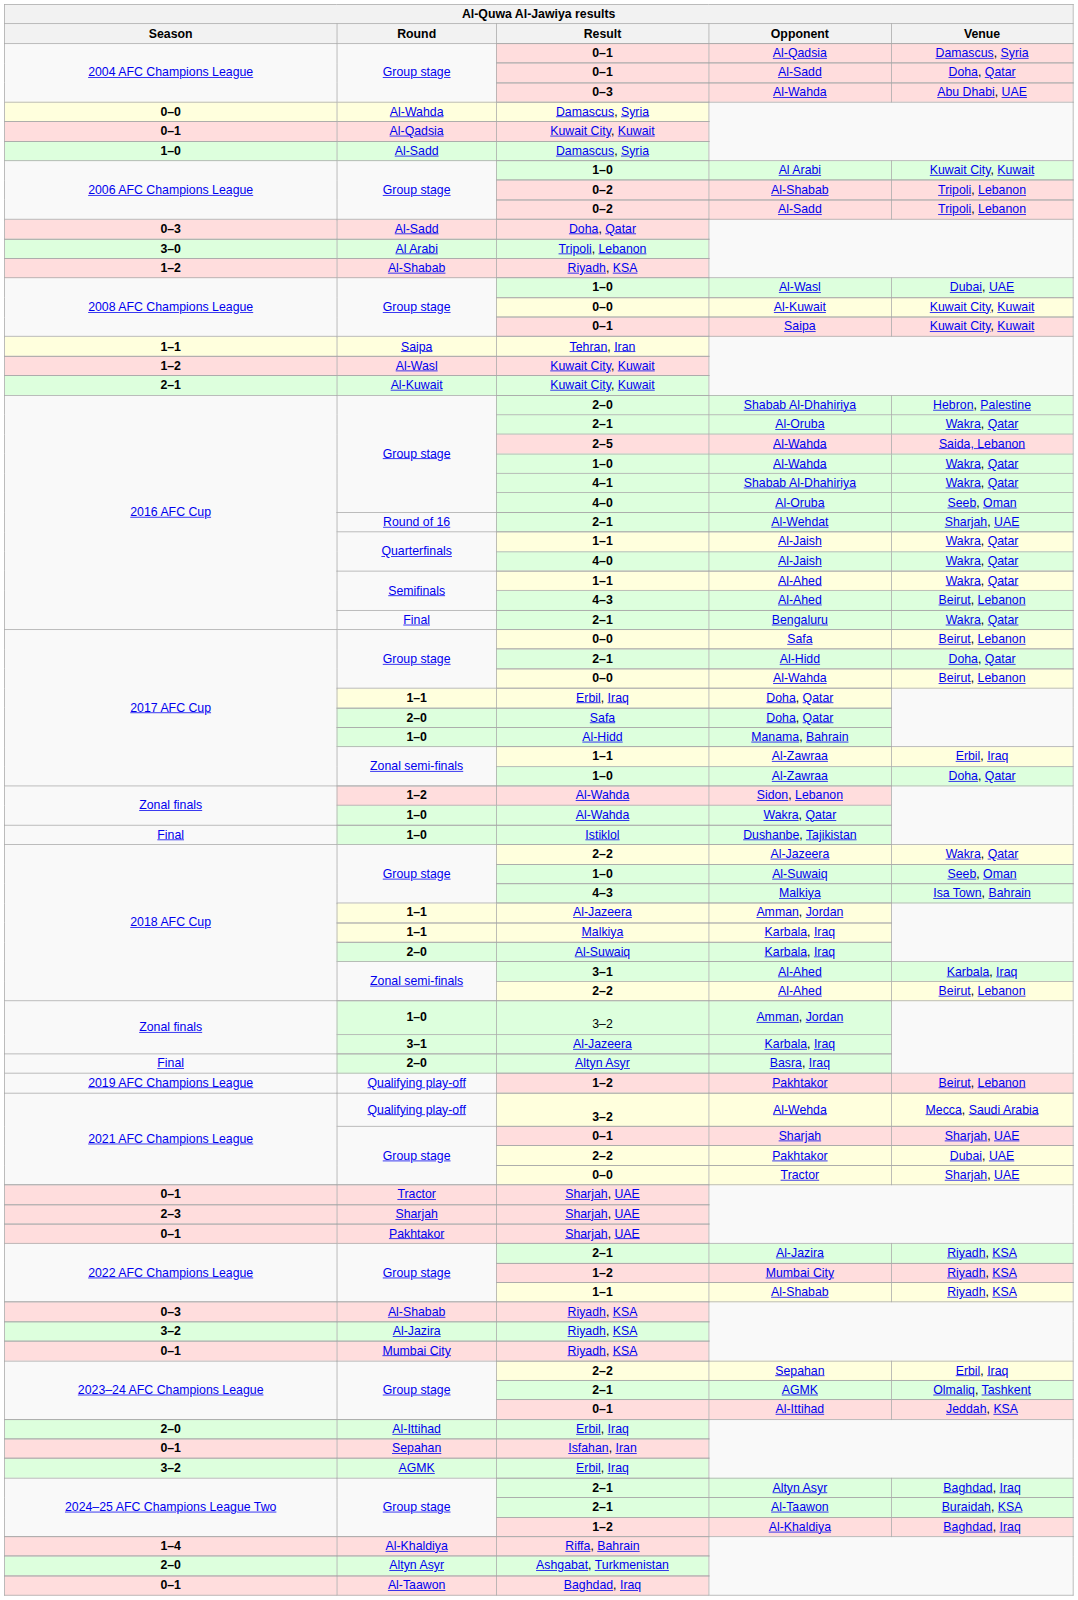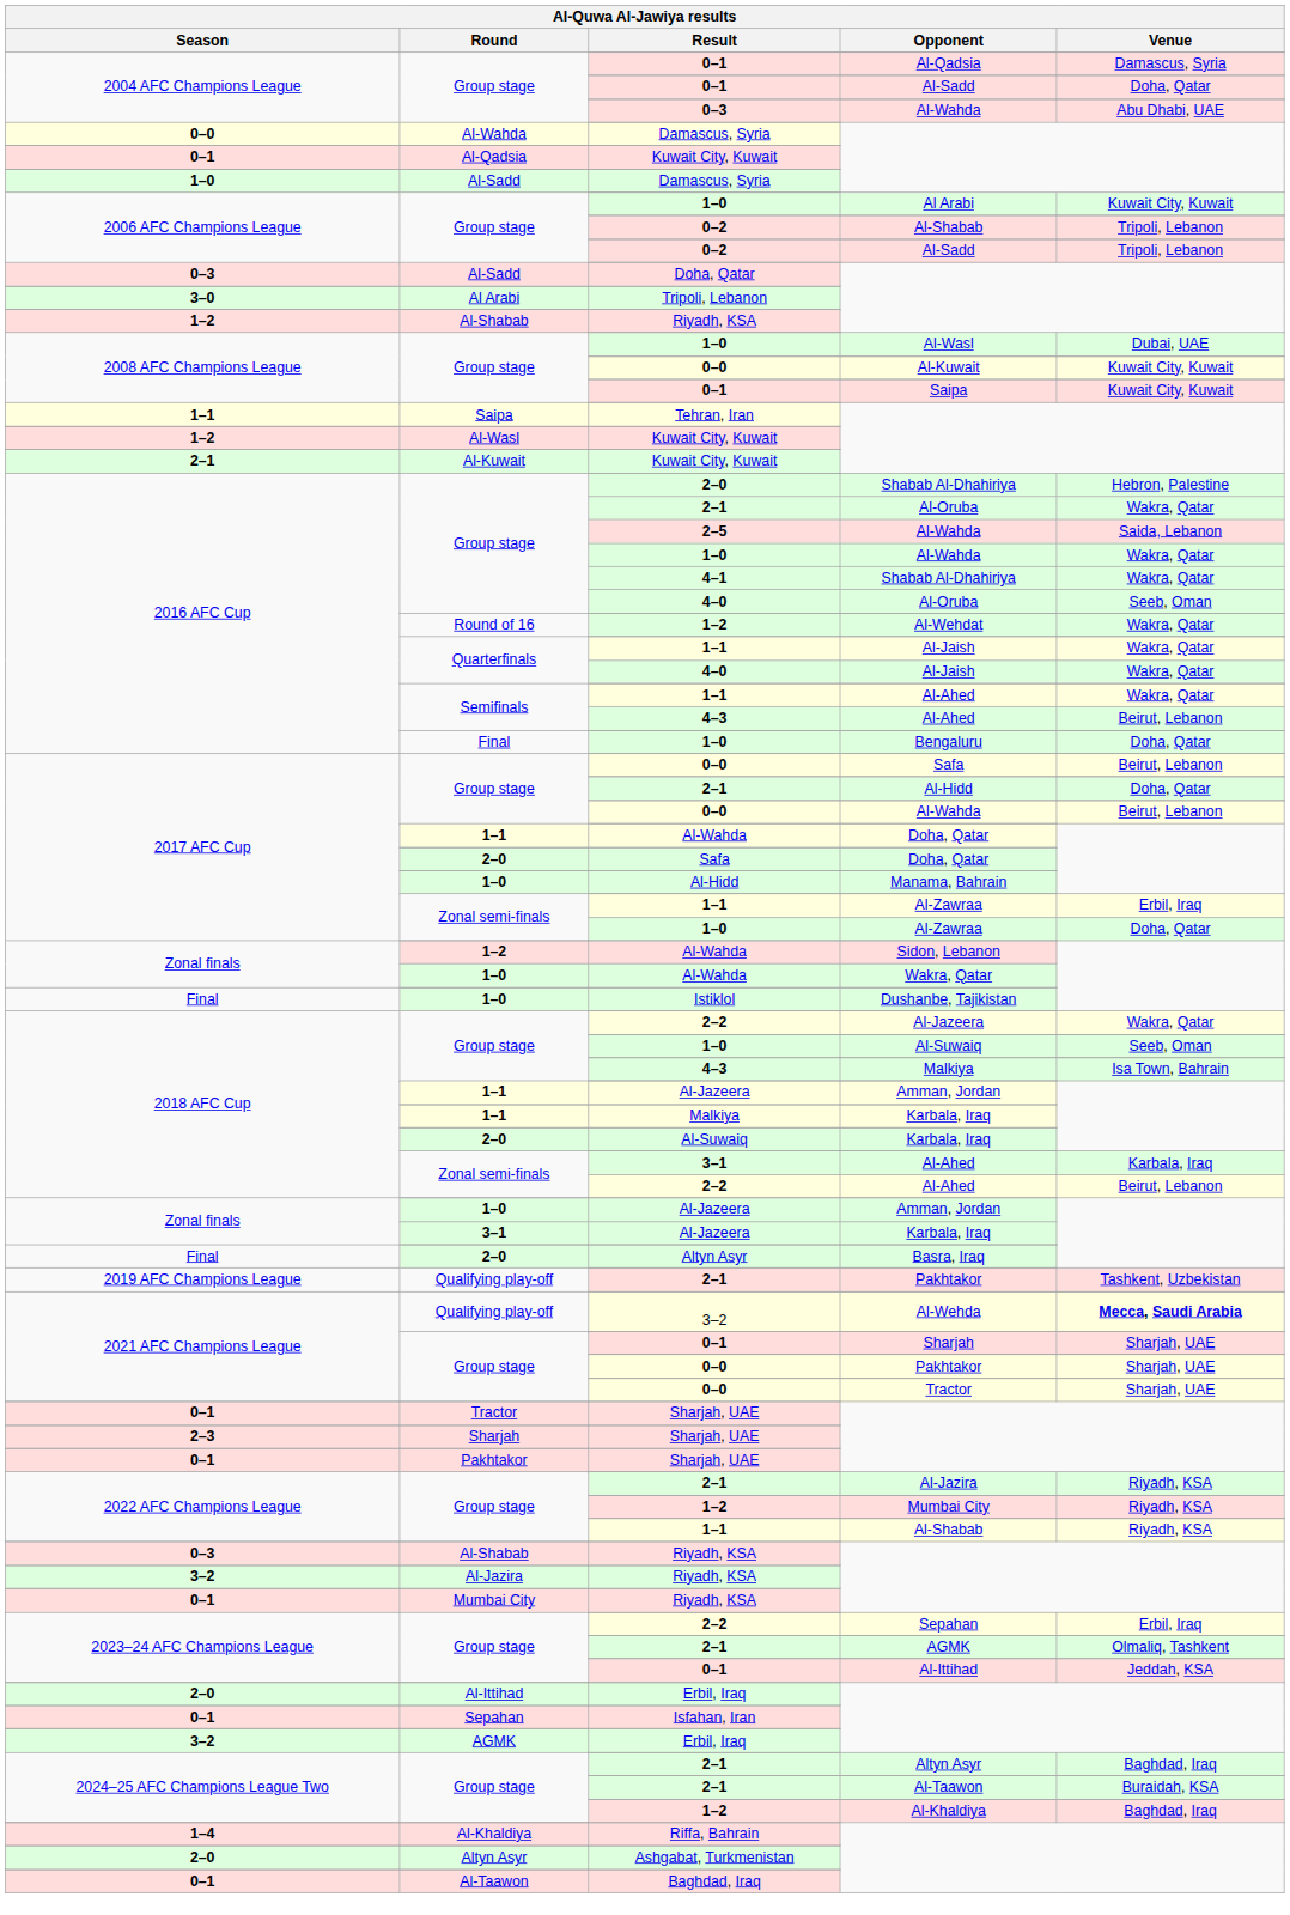 <table width=70% class="wikitable" style="text-align:center">
 <tr>
 <th colspan=5>Al-Quwa Al-Jawiya results</th>
 </tr>
 <tr>
 <th>Season</th>
 <th>Round</th>
 <th>Result</th>
 <th>Opponent</th>
 <th>Venue</th>
 </tr>
 <tr align=center>
 <td rowspan="7" align=center><a href='#'>2004 AFC Champions League</a></td>
 <td rowspan="7"><a href='#'>Group stage</a></td>
 </tr>
 <tr bgcolor=#ffdddd>
 <td><strong>0–1</strong></td>
 <td> <a href='#'>Al-Qadsia</a></td>
 <td><a href='#'>Damascus</a>, <a href='#'>Syria</a></td>
 </tr>
 <tr align=center>
 </tr>
 <tr bgcolor=#ffdddd>
 <td><strong>0–1</strong></td>
 <td> <a href='#'>Al-Sadd</a></td>
 <td><a href='#'>Doha</a>, <a href='#'>Qatar</a></td>
 </tr>
 <tr align=center>
 </tr>
 <tr bgcolor=#ffdddd>
 <td><strong>0–3</strong></td>
 <td> <a href='#'>Al-Wahda</a></td>
 <td><a href='#'>Abu Dhabi</a>, <a href='#'>UAE</a></td>
 </tr>
 <tr align=center>
 </tr>
 <tr bgcolor=#ffffdd>
 <td><strong>0–0</strong></td>
 <td> <a href='#'>Al-Wahda</a></td>
 <td><a href='#'>Damascus</a>, <a href='#'>Syria</a></td>
 </tr>
 <tr align=center>
 </tr>
 <tr bgcolor=#ffdddd>
 <td><strong>0–1</strong></td>
 <td> <a href='#'>Al-Qadsia</a></td>
 <td><a href='#'>Kuwait City</a>, <a href='#'>Kuwait</a></td>
 </tr>
 <tr align=center>
 </tr>
 <tr bgcolor=#ddffdd>
 <td><strong>1–0</strong></td>
 <td> <a href='#'>Al-Sadd</a></td>
 <td><a href='#'>Damascus</a>, <a href='#'>Syria</a></td>
 </tr>
 <tr align=center>
 <td rowspan="7" align=center><a href='#'>2006 AFC Champions League</a></td>
 <td rowspan="7"><a href='#'>Group stage</a></td>
 </tr>
 <tr bgcolor=#ddffdd>
 <td><strong>1–0</strong></td>
 <td> <a href='#'>Al Arabi</a></td>
 <td><a href='#'>Kuwait City</a>, <a href='#'>Kuwait</a></td>
 </tr>
 <tr align=center>
 </tr>
 <tr bgcolor=#ffdddd>
 <td><strong>0–2</strong></td>
 <td> <a href='#'>Al-Shabab</a></td>
 <td><a href='#'>Tripoli</a>, <a href='#'>Lebanon</a></td>
 </tr>
 <tr align=center>
 </tr>
 <tr bgcolor=#ffdddd>
 <td><strong>0–2</strong></td>
 <td> <a href='#'>Al-Sadd</a></td>
 <td><a href='#'>Tripoli</a>, <a href='#'>Lebanon</a></td>
 </tr>
 <tr align=center>
 </tr>
 <tr bgcolor=#ffdddd>
 <td><strong>0–3</strong></td>
 <td> <a href='#'>Al-Sadd</a></td>
 <td><a href='#'>Doha</a>, <a href='#'>Qatar</a></td>
 </tr>
 <tr align=center>
 </tr>
 <tr bgcolor=#ddffdd>
 <td><strong>3–0</strong></td>
 <td> <a href='#'>Al Arabi</a></td>
 <td><a href='#'>Tripoli</a>, <a href='#'>Lebanon</a></td>
 </tr>
 <tr align=center>
 </tr>
 <tr bgcolor=#ffdddd>
 <td><strong>1–2</strong></td>
 <td> <a href='#'>Al-Shabab</a></td>
 <td><a href='#'>Riyadh</a>, <a href='#'>KSA</a></td>
 </tr>
 <tr align=center>
 <td rowspan="7" align=center><a href='#'>2008 AFC Champions League</a></td>
 <td rowspan="7"><a href='#'>Group stage</a></td>
 </tr>
 <tr bgcolor=#ddffdd>
 <td><strong>1–0</strong></td>
 <td> <a href='#'>Al-Wasl</a></td>
 <td><a href='#'>Dubai</a>, <a href='#'>UAE</a></td>
 </tr>
 <tr align=center>
 </tr>
 <tr bgcolor=#ffffdd>
 <td><strong>0–0</strong></td>
 <td> <a href='#'>Al-Kuwait</a></td>
 <td><a href='#'>Kuwait City</a>, <a href='#'>Kuwait</a></td>
 </tr>
 <tr align=center>
 </tr>
 <tr bgcolor=#ffdddd>
 <td><strong>0–1</strong></td>
 <td> <a href='#'>Saipa</a></td>
 <td><a href='#'>Kuwait City</a>, <a href='#'>Kuwait</a></td>
 </tr>
 <tr align=center>
 </tr>
 <tr bgcolor=#ffffdd>
 <td><strong>1–1</strong></td>
 <td> <a href='#'>Saipa</a></td>
 <td><a href='#'>Tehran</a>, <a href='#'>Iran</a></td>
 </tr>
 <tr align=center>
 </tr>
 <tr bgcolor=#ffdddd>
 <td><strong>1–2</strong></td>
 <td> <a href='#'>Al-Wasl</a></td>
 <td><a href='#'>Kuwait City</a>, <a href='#'>Kuwait</a></td>
 </tr>
 <tr align=center>
 </tr>
 <tr bgcolor=#ddffdd>
 <td><strong>2–1</strong></td>
 <td> <a href='#'>Al-Kuwait</a></td>
 <td><a href='#'>Kuwait City</a>, <a href='#'>Kuwait</a></td>
 </tr>
 <tr align=center>
 <td rowspan="17" align=center><a href='#'>2016 AFC Cup</a></td>
 <td rowspan="7"><a href='#'>Group stage</a></td>
 </tr>
 <tr bgcolor=#ddffdd>
 <td><strong>2–0</strong></td>
 <td> <a href='#'>Shabab Al-Dhahiriya</a></td>
 <td><a href='#'>Hebron</a>, <a href='#'>Palestine</a></td>
 </tr>
 <tr bgcolor=#ddffdd>
 <td><strong>2–1</strong></td>
 <td> <a href='#'>Al-Oruba</a></td>
 <td><a href='#'>Wakra</a>, <a href='#'>Qatar</a></td>
 </tr>
 <tr bgcolor=#ffdddd>
 <td><strong>2–5</strong></td>
 <td> <a href='#'>Al-Wahda</a></td>
 <td><a href='#'>Saida, Lebanon</a></td>
 </tr>
 <tr bgcolor=#ddffdd>
 <td><strong>1–0</strong></td>
 <td> <a href='#'>Al-Wahda</a></td>
 <td><a href='#'>Wakra</a>, <a href='#'>Qatar</a></td>
 </tr>
 <tr bgcolor=#ddffdd>
 <td><strong>4–1</strong></td>
 <td> <a href='#'>Shabab Al-Dhahiriya</a></td>
 <td><a href='#'>Wakra</a>, <a href='#'>Qatar</a></td>
 </tr>
 <tr bgcolor=#ddffdd>
 <td><strong>4–0</strong></td>
 <td> <a href='#'>Al-Oruba</a></td>
 <td><a href='#'>Seeb</a>, <a href='#'>Oman</a></td>
 </tr>
 <tr align=center>
 <td rowspan="2"><a href='#'>Round of 16</a></td>
 </tr>
 <tr bgcolor=#ddffdd>
-<td><strong>2–1</strong></td>
+<td><strong>1–2</strong></td>
 <td> <a href='#'>Al-Wehdat</a></td>
-<td><a href='#'>Sharjah</a>, <a href='#'>UAE</a></td>
+<td><a href='#'>Wakra</a>, <a href='#'>Qatar</a></td>
 </tr>
 <tr align=center>
 <td rowspan="3"><a href='#'>Quarterfinals</a></td>
 </tr>
 <tr bgcolor=#ffffdd>
 <td><strong>1–1</strong></td>
 <td> <a href='#'>Al-Jaish</a></td>
 <td><a href='#'>Wakra</a>, <a href='#'>Qatar</a></td>
 </tr>
 <tr bgcolor=#ddffdd>
 <td><strong>4–0</strong></td>
 <td> <a href='#'>Al-Jaish</a></td>
 <td><a href='#'>Wakra</a>, <a href='#'>Qatar</a></td>
 </tr>
 <tr align=center>
 <td rowspan="3"><a href='#'>Semifinals</a></td>
 </tr>
 <tr bgcolor=#ffffdd>
 <td><strong>1–1</strong></td>
 <td> <a href='#'>Al-Ahed</a></td>
 <td><a href='#'>Wakra</a>, <a href='#'>Qatar</a></td>
 </tr>
 <tr bgcolor=#ddffdd>
 <td><strong>4–3</strong></td>
 <td> <a href='#'>Al-Ahed</a></td>
 <td><a href='#'>Beirut</a>, <a href='#'>Lebanon</a></td>
 </tr>
 <tr align=center>
 <td rowspan="2"><a href='#'>Final</a></td>
 </tr>
 <tr bgcolor=#ddffdd>
-<td><strong>2–1</strong></td>
+<td><strong>1–0</strong></td>
 <td> <a href='#'>Bengaluru</a></td>
-<td><a href='#'>Wakra</a>, <a href='#'>Qatar</a></td>
+<td><a href='#'>Doha</a>, <a href='#'>Qatar</a></td>
 </tr>
 <tr align=center>
 <td rowspan="15" align=center><a href='#'>2017 AFC Cup</a></td>
 <td rowspan="7"><a href='#'>Group stage</a></td>
 </tr>
 <tr bgcolor=#ffffdd>
 <td><strong>0–0</strong></td>
 <td> <a href='#'>Safa</a></td>
 <td><a href='#'>Beirut</a>, <a href='#'>Lebanon</a></td>
 </tr>
 <tr align=center>
 </tr>
 <tr bgcolor=#ddffdd>
 <td><strong>2–1</strong></td>
 <td> <a href='#'>Al-Hidd</a></td>
 <td><a href='#'>Doha</a>, <a href='#'>Qatar</a></td>
 </tr>
 <tr align=center>
 </tr>
 <tr bgcolor=#ffffdd>
 <td><strong>0–0</strong></td>
 <td> <a href='#'>Al-Wahda</a></td>
 <td><a href='#'>Beirut</a>, <a href='#'>Lebanon</a></td>
 </tr>
 <tr align=center>
 </tr>
 <tr bgcolor=#ffffdd>
 <td><strong>1–1</strong></td>
-<td><a href='#'>Erbil</a>, <a href='#'>Iraq</a></td>
+<td> <a href='#'>Al-Wahda</a></td>
 <td><a href='#'>Doha</a>, <a href='#'>Qatar</a></td>
 </tr>
 <tr align=center>
 </tr>
 <tr bgcolor=#ddffdd>
 <td><strong>2–0</strong></td>
 <td> <a href='#'>Safa</a></td>
 <td><a href='#'>Doha</a>, <a href='#'>Qatar</a></td>
 </tr>
 <tr align=center>
 </tr>
 <tr bgcolor=#ddffdd>
 <td><strong>1–0</strong></td>
 <td> <a href='#'>Al-Hidd</a></td>
 <td><a href='#'>Manama</a>, <a href='#'>Bahrain</a></td>
 </tr>
 <tr align=center>
 <td rowspan="3"><a href='#'>Zonal semi-finals</a></td>
 </tr>
 <tr bgcolor=#ffffdd>
 <td><strong>1–1</strong></td>
 <td> <a href='#'>Al-Zawraa</a></td>
 <td><a href='#'>Erbil</a>, <a href='#'>Iraq</a></td>
 </tr>
 <tr bgcolor=#ddffdd>
 <td><strong>1–0</strong></td>
 <td> <a href='#'>Al-Zawraa</a></td>
 <td><a href='#'>Doha</a>, <a href='#'>Qatar</a></td>
 </tr>
 <tr align=center>
 <td rowspan="3"><a href='#'>Zonal finals</a></td>
 </tr>
 <tr bgcolor=#ffdddd>
 <td><strong>1–2</strong></td>
 <td> <a href='#'>Al-Wahda</a></td>
 <td><a href='#'>Sidon</a>, <a href='#'>Lebanon</a></td>
 </tr>
 <tr bgcolor=#ddffdd>
 <td><strong>1–0</strong></td>
 <td> <a href='#'>Al-Wahda</a></td>
 <td><a href='#'>Wakra</a>, <a href='#'>Qatar</a></td>
 </tr>
 <tr align=center>
 <td rowspan="2"><a href='#'>Final</a></td>
 </tr>
 <tr bgcolor=#ddffdd>
 <td><strong>1–0</strong></td>
 <td> <a href='#'>Istiklol</a></td>
 <td><a href='#'>Dushanbe</a>, <a href='#'>Tajikistan</a></td>
 </tr>
 <tr align=center>
 <td rowspan="15" align=center><a href='#'>2018 AFC Cup</a></td>
 <td rowspan="7"><a href='#'>Group stage</a></td>
 </tr>
 <tr bgcolor=#ffffdd>
 <td><strong>2–2</strong></td>
 <td> <a href='#'>Al-Jazeera</a></td>
 <td><a href='#'>Wakra</a>, <a href='#'>Qatar</a></td>
 </tr>
 <tr align=center>
 </tr>
 <tr bgcolor=#ddffdd>
 <td><strong>1–0</strong></td>
 <td> <a href='#'>Al-Suwaiq</a></td>
 <td><a href='#'>Seeb</a>, <a href='#'>Oman</a></td>
 </tr>
 <tr align=center>
 </tr>
 <tr bgcolor=#ddffdd>
 <td><strong>4–3</strong></td>
 <td> <a href='#'>Malkiya</a></td>
 <td><a href='#'>Isa Town</a>, <a href='#'>Bahrain</a></td>
 </tr>
 <tr align=center>
 </tr>
 <tr bgcolor=#ffffdd>
 <td><strong>1–1</strong></td>
 <td> <a href='#'>Al-Jazeera</a></td>
 <td><a href='#'>Amman</a>, <a href='#'>Jordan</a></td>
 </tr>
 <tr align=center>
 </tr>
 <tr bgcolor=#ffffdd>
 <td><strong>1–1</strong></td>
 <td> <a href='#'>Malkiya</a></td>
 <td><a href='#'>Karbala</a>, <a href='#'>Iraq</a></td>
 </tr>
 <tr align=center>
 </tr>
 <tr bgcolor=#ddffdd>
 <td><strong>2–0</strong></td>
 <td> <a href='#'>Al-Suwaiq</a></td>
 <td><a href='#'>Karbala</a>, <a href='#'>Iraq</a></td>
 </tr>
 <tr align=center>
 <td rowspan="3"><a href='#'>Zonal semi-finals</a></td>
 </tr>
 <tr bgcolor=#ddffdd>
 <td><strong>3–1</strong></td>
 <td> <a href='#'>Al-Ahed</a></td>
 <td><a href='#'>Karbala</a>, <a href='#'>Iraq</a></td>
 </tr>
 <tr bgcolor=#ffffdd>
 <td><strong>2–2</strong></td>
 <td> <a href='#'>Al-Ahed</a></td>
 <td><a href='#'>Beirut</a>, <a href='#'>Lebanon</a></td>
 </tr>
 <tr align=center>
 <td rowspan="3"><a href='#'>Zonal finals</a></td>
 </tr>
 <tr bgcolor=#ddffdd>
 <td><strong>1–0</strong></td>
-<td><br>3–2 </td>
+<td> <a href='#'>Al-Jazeera</a></td>
 <td><a href='#'>Amman</a>, <a href='#'>Jordan</a></td>
 </tr>
 <tr bgcolor=#ddffdd>
 <td><strong>3–1</strong></td>
 <td> <a href='#'>Al-Jazeera</a></td>
 <td><a href='#'>Karbala</a>, <a href='#'>Iraq</a></td>
 </tr>
 <tr align=center>
 <td rowspan="2"><a href='#'>Final</a></td>
 </tr>
 <tr bgcolor=#ddffdd>
 <td><strong>2–0</strong></td>
 <td> <a href='#'>Altyn Asyr</a></td>
 <td><a href='#'>Basra</a>, <a href='#'>Iraq</a></td>
 </tr>
 <tr align=center>
 <td rowspan="2" align=center><a href='#'>2019 AFC Champions League</a></td>
 <td rowspan="2"><a href='#'>Qualifying play-off</a></td>
 </tr>
 <tr bgcolor=#ffdddd>
-<td><strong>1–2</strong></td>
+<td><strong>2–1</strong></td>
 <td> <a href='#'>Pakhtakor</a></td>
-<td><a href='#'>Beirut</a>, <a href='#'>Lebanon</a></td>
+<td><a href='#'>Tashkent</a>, <a href='#'>Uzbekistan</a></td>
 </tr>
 <tr align=center>
 <td rowspan="9" align=center><a href='#'>2021 AFC Champions League</a></td>
 <td rowspan="2"><a href='#'>Qualifying play-off</a></td>
 </tr>
 <tr bgcolor=#ffffdd>
-<td><strong><br>3–2 </strong></td>
+<td><br>3–2 </td>
 <td> <a href='#'>Al-Wehda</a></td>
-<td><a href='#'>Mecca</a>, <a href='#'>Saudi Arabia</a></td>
+<td><strong><a href='#'>Mecca</a>, <a href='#'>Saudi Arabia</a></strong></td>
 </tr>
 <tr align=center>
 <td rowspan="7"><a href='#'>Group stage</a></td>
 </tr>
 <tr align=center>
 </tr>
 <tr bgcolor=#ffdddd>
 <td><strong>0–1</strong></td>
 <td> <a href='#'>Sharjah</a></td>
 <td><a href='#'>Sharjah</a>, <a href='#'>UAE</a></td>
 </tr>
 <tr align=center>
 </tr>
 <tr bgcolor=#ffffdd>
-<td><strong>2–2</strong></td>
+<td><strong>0–0</strong></td>
 <td> <a href='#'>Pakhtakor</a></td>
-<td><a href='#'>Dubai</a>, <a href='#'>UAE</a></td>
+<td><a href='#'>Sharjah</a>, <a href='#'>UAE</a></td>
 </tr>
 <tr align=center>
 </tr>
 <tr bgcolor=#ffffdd>
 <td><strong>0–0</strong></td>
 <td> <a href='#'>Tractor</a></td>
 <td><a href='#'>Sharjah</a>, <a href='#'>UAE</a></td>
 </tr>
 <tr align=center>
 </tr>
 <tr bgcolor=#ffdddd>
 <td><strong>0–1</strong></td>
 <td> <a href='#'>Tractor</a></td>
 <td><a href='#'>Sharjah</a>, <a href='#'>UAE</a></td>
 </tr>
 <tr align=center>
 </tr>
 <tr bgcolor=#ffdddd>
 <td><strong>2–3</strong></td>
 <td> <a href='#'>Sharjah</a></td>
 <td><a href='#'>Sharjah</a>, <a href='#'>UAE</a></td>
 </tr>
 <tr align=center>
 </tr>
 <tr bgcolor=#ffdddd>
 <td><strong>0–1</strong></td>
 <td> <a href='#'>Pakhtakor</a></td>
 <td><a href='#'>Sharjah</a>, <a href='#'>UAE</a></td>
 </tr>
 <tr align=center>
 <td rowspan="7" align=center><a href='#'>2022 AFC Champions League</a></td>
 <td rowspan="7"><a href='#'>Group stage</a></td>
 </tr>
 <tr align=center>
 </tr>
 <tr bgcolor=#ddffdd>
 <td><strong>2–1</strong></td>
 <td> <a href='#'>Al-Jazira</a></td>
 <td><a href='#'>Riyadh</a>, <a href='#'>KSA</a></td>
 </tr>
 <tr align=center>
 </tr>
 <tr bgcolor=#ffdddd>
 <td><strong>1–2</strong></td>
 <td> <a href='#'>Mumbai City</a></td>
 <td><a href='#'>Riyadh</a>, <a href='#'>KSA</a></td>
 </tr>
 <tr align=center>
 </tr>
 <tr bgcolor=#ffffdd>
 <td><strong>1–1</strong></td>
 <td> <a href='#'>Al-Shabab</a></td>
 <td><a href='#'>Riyadh</a>, <a href='#'>KSA</a></td>
 </tr>
 <tr align=center>
 </tr>
 <tr bgcolor=#ffdddd>
 <td><strong>0–3</strong></td>
 <td> <a href='#'>Al-Shabab</a></td>
 <td><a href='#'>Riyadh</a>, <a href='#'>KSA</a></td>
 </tr>
 <tr align=center>
 </tr>
 <tr bgcolor=#ddffdd>
 <td><strong>3–2</strong></td>
 <td> <a href='#'>Al-Jazira</a></td>
 <td><a href='#'>Riyadh</a>, <a href='#'>KSA</a></td>
 </tr>
 <tr align=center>
 </tr>
 <tr bgcolor=#ffdddd>
 <td><strong>0–1</strong></td>
 <td> <a href='#'>Mumbai City</a></td>
 <td><a href='#'>Riyadh</a>, <a href='#'>KSA</a></td>
 </tr>
 <tr align=center>
 <td rowspan="7" align=center><a href='#'>2023–24 AFC Champions League</a></td>
 <td rowspan="7"><a href='#'>Group stage</a></td>
 </tr>
 <tr align=center>
 </tr>
 <tr bgcolor=#ffffdd>
 <td><strong>2–2</strong></td>
 <td> <a href='#'>Sepahan</a></td>
 <td><a href='#'>Erbil</a>, <a href='#'>Iraq</a></td>
 </tr>
 <tr align=center>
 </tr>
 <tr bgcolor=#ddffdd>
 <td><strong>2–1</strong></td>
 <td> <a href='#'>AGMK</a></td>
 <td><a href='#'>Olmaliq</a>, <a href='#'>Tashkent</a></td>
 </tr>
 <tr align=center>
 </tr>
 <tr bgcolor=#ffdddd>
 <td><strong>0–1</strong></td>
 <td> <a href='#'>Al-Ittihad</a></td>
 <td><a href='#'>Jeddah</a>, <a href='#'>KSA</a></td>
 </tr>
 <tr align=center>
 </tr>
 <tr bgcolor=#ddffdd>
 <td><strong>2–0</strong></td>
 <td> <a href='#'>Al-Ittihad</a></td>
 <td><a href='#'>Erbil</a>, <a href='#'>Iraq</a></td>
 </tr>
 <tr align=center>
 </tr>
 <tr bgcolor=#ffdddd>
 <td><strong>0–1</strong></td>
 <td> <a href='#'>Sepahan</a></td>
 <td><a href='#'>Isfahan</a>, <a href='#'>Iran</a></td>
 </tr>
 <tr align=center>
 </tr>
 <tr bgcolor=#ddffdd>
 <td><strong>3–2</strong></td>
 <td> <a href='#'>AGMK</a></td>
 <td><a href='#'>Erbil</a>, <a href='#'>Iraq</a></td>
 </tr>
 <tr align=center>
 <td rowspan="7" align=center><a href='#'>2024–25 AFC Champions League Two</a></td>
 <td rowspan="7"><a href='#'>Group stage</a></td>
 </tr>
 <tr align=center>
 </tr>
 <tr bgcolor=#ddffdd>
 <td><strong>2–1</strong></td>
 <td> <a href='#'>Altyn Asyr</a></td>
 <td><a href='#'>Baghdad</a>, <a href='#'>Iraq</a></td>
 </tr>
 <tr align=center>
 </tr>
 <tr bgcolor=#ddffdd>
 <td><strong>2–1</strong></td>
 <td> <a href='#'>Al-Taawon</a></td>
 <td><a href='#'>Buraidah</a>, <a href='#'>KSA</a></td>
 </tr>
 <tr align=center>
 </tr>
 <tr bgcolor=#ffdddd>
 <td><strong>1–2</strong></td>
 <td> <a href='#'>Al-Khaldiya</a></td>
 <td><a href='#'>Baghdad</a>, <a href='#'>Iraq</a></td>
 </tr>
 <tr align=center>
 </tr>
 <tr bgcolor=#ffdddd>
 <td><strong>1–4</strong></td>
 <td> <a href='#'>Al-Khaldiya</a></td>
 <td><a href='#'>Riffa</a>, <a href='#'>Bahrain</a></td>
 </tr>
 <tr align=center>
 </tr>
 <tr bgcolor=#ddffdd>
 <td><strong>2–0</strong></td>
 <td> <a href='#'>Altyn Asyr</a></td>
 <td><a href='#'>Ashgabat</a>, <a href='#'>Turkmenistan</a></td>
 </tr>
 <tr align=center>
 </tr>
 <tr bgcolor=#ffdddd>
 <td><strong>0–1</strong></td>
 <td> <a href='#'>Al-Taawon</a></td>
 <td><a href='#'>Baghdad</a>, <a href='#'>Iraq</a></td>
 </tr>
 </table>
